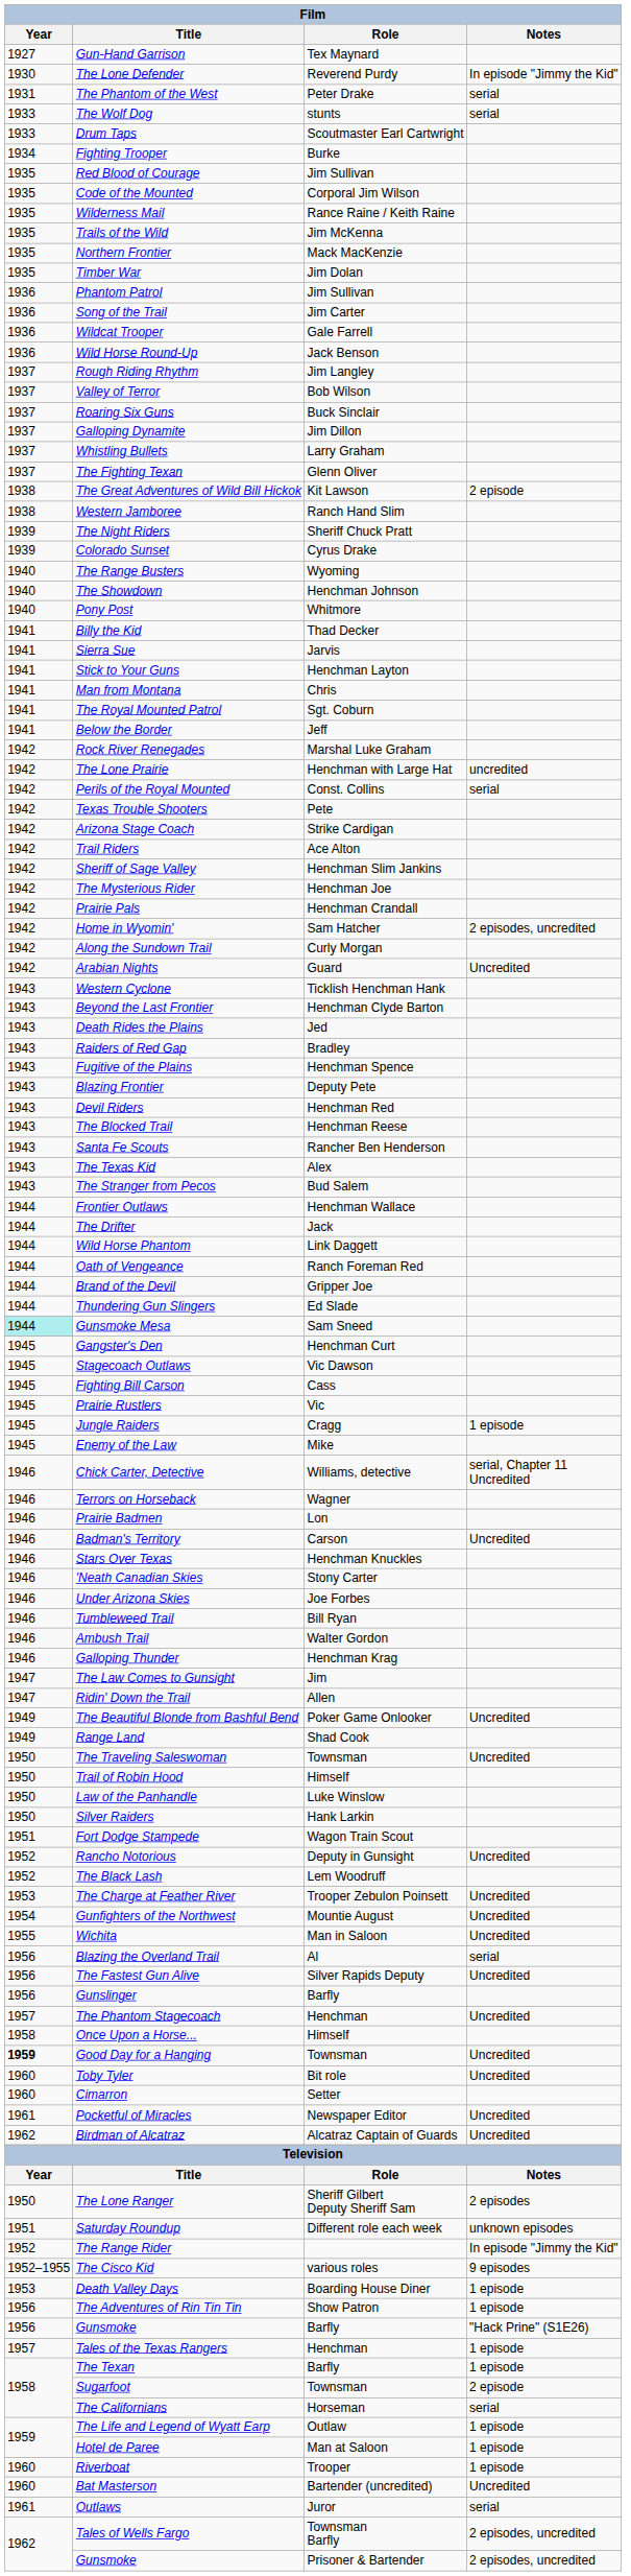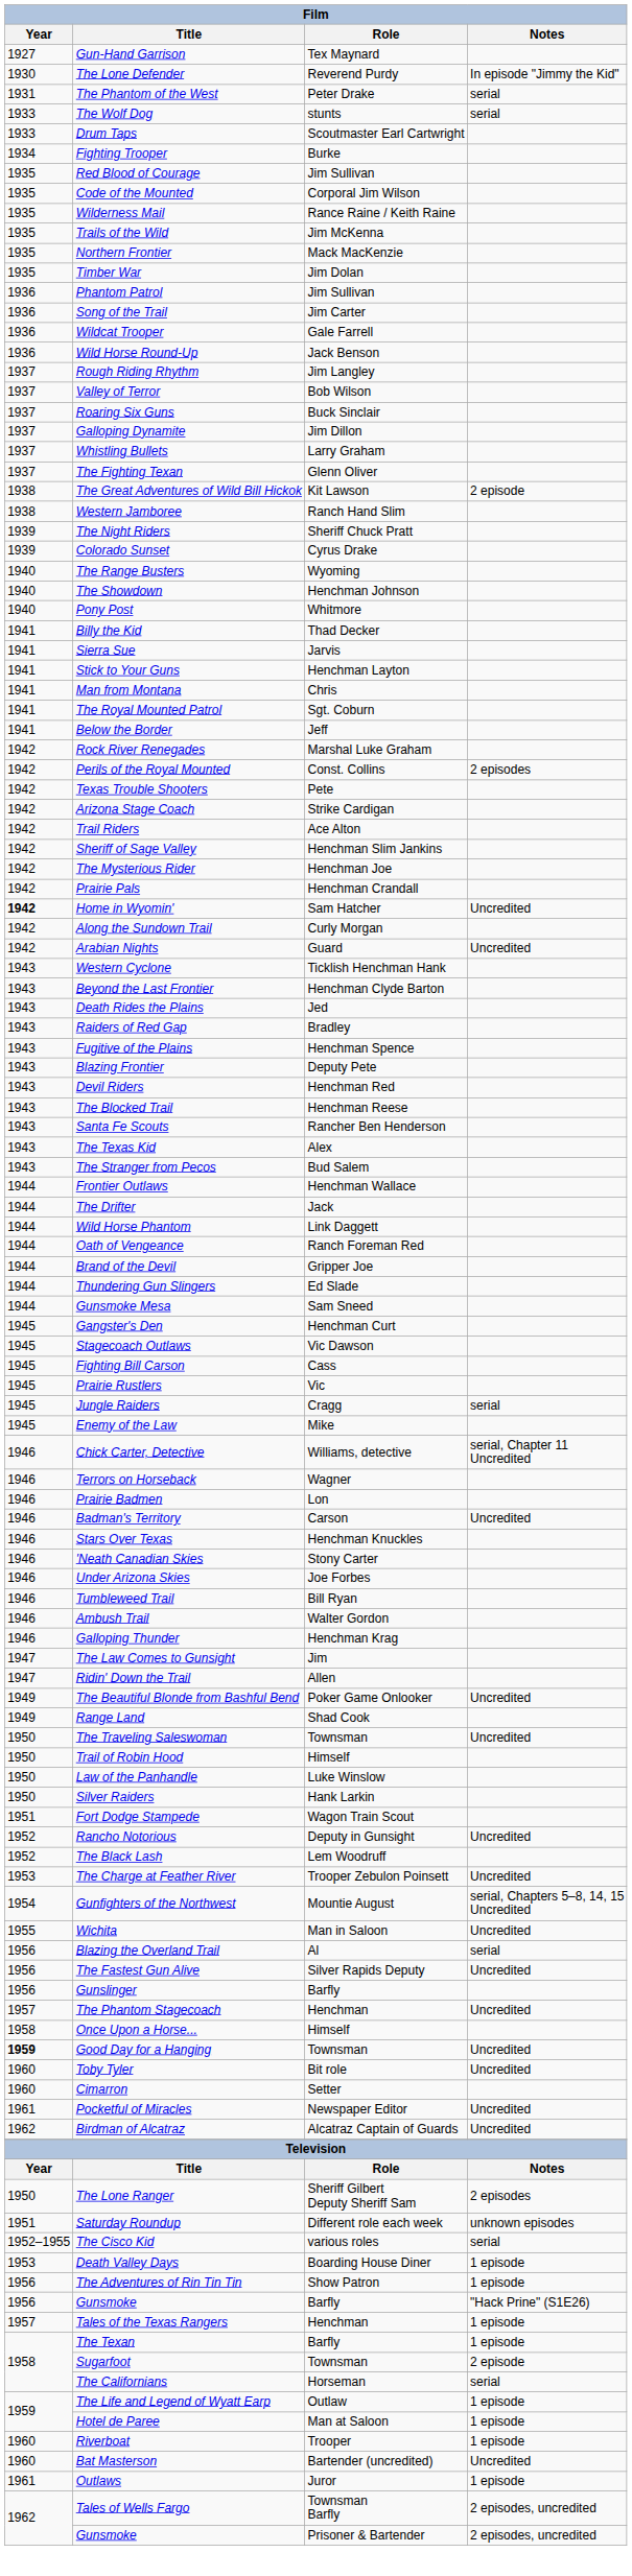 <table class="wikitable">
 <tr>
 <th colspan="4" style="background: LightSteelBlue;">Film</th>
 </tr>
 <tr>
 <th>Year</th>
 <th>Title</th>
 <th>Role</th>
 <th>Notes</th>
 </tr>
 <tr>
 <td>1927</td>
 <td><em><a href='#'>Gun-Hand Garrison</a></em></td>
 <td>Tex Maynard</td>
 <td></td>
 </tr>
 <tr>
 <td>1930</td>
 <td><em><a href='#'>The Lone Defender</a></em></td>
 <td>Reverend Purdy</td>
 <td>In episode "Jimmy the Kid"</td>
 </tr>
 <tr>
 <td>1931</td>
 <td><em><a href='#'>The Phantom of the West</a></em></td>
 <td>Peter Drake</td>
 <td>serial</td>
 </tr>
 <tr>
 <td>1933</td>
 <td><em><a href='#'>The Wolf Dog</a></em></td>
 <td>stunts</td>
 <td>serial</td>
 </tr>
 <tr>
 <td>1933</td>
 <td><em><a href='#'>Drum Taps</a></em></td>
 <td>Scoutmaster Earl Cartwright</td>
 <td></td>
 </tr>
 <tr>
 <td>1934</td>
 <td><em><a href='#'>Fighting Trooper</a></em></td>
 <td>Burke</td>
 <td></td>
 </tr>
 <tr>
 <td>1935</td>
 <td><em><a href='#'>Red Blood of Courage</a></em></td>
 <td>Jim Sullivan</td>
 <td></td>
 </tr>
 <tr>
 <td>1935</td>
 <td><em><a href='#'>Code of the Mounted</a></em></td>
 <td>Corporal Jim Wilson</td>
 <td></td>
 </tr>
 <tr>
 <td>1935</td>
 <td><em><a href='#'>Wilderness Mail</a></em></td>
 <td>Rance Raine / Keith Raine</td>
 <td></td>
 </tr>
 <tr>
 <td>1935</td>
 <td><em><a href='#'>Trails of the Wild</a></em></td>
 <td>Jim McKenna</td>
 <td></td>
 </tr>
 <tr>
 <td>1935</td>
 <td><em><a href='#'>Northern Frontier</a></em></td>
 <td>Mack MacKenzie</td>
 <td></td>
 </tr>
 <tr>
 <td>1935</td>
 <td><em><a href='#'>Timber War</a></em></td>
 <td>Jim Dolan</td>
 <td></td>
 </tr>
 <tr>
 <td>1936</td>
 <td><em><a href='#'>Phantom Patrol</a></em></td>
 <td>Jim Sullivan</td>
 <td></td>
 </tr>
 <tr>
 <td>1936</td>
 <td><em><a href='#'>Song of the Trail</a></em></td>
 <td>Jim Carter</td>
 <td></td>
 </tr>
 <tr>
 <td>1936</td>
 <td><em><a href='#'>Wildcat Trooper</a></em></td>
 <td>Gale Farrell</td>
 <td></td>
 </tr>
 <tr>
 <td>1936</td>
 <td><em><a href='#'>Wild Horse Round-Up</a></em></td>
 <td>Jack Benson</td>
 <td></td>
 </tr>
 <tr>
 <td>1937</td>
 <td><em><a href='#'>Rough Riding Rhythm</a></em></td>
 <td>Jim Langley</td>
 <td></td>
 </tr>
 <tr>
 <td>1937</td>
 <td><em><a href='#'>Valley of Terror</a></em></td>
 <td>Bob Wilson</td>
 <td></td>
 </tr>
 <tr>
 <td>1937</td>
 <td><em><a href='#'>Roaring Six Guns</a></em></td>
 <td>Buck Sinclair</td>
 <td></td>
 </tr>
 <tr>
 <td>1937</td>
 <td><em><a href='#'>Galloping Dynamite</a></em></td>
 <td>Jim Dillon</td>
 <td></td>
 </tr>
 <tr>
 <td>1937</td>
 <td><em><a href='#'>Whistling Bullets</a></em></td>
 <td>Larry Graham</td>
 <td></td>
 </tr>
 <tr>
 <td>1937</td>
 <td><em><a href='#'>The Fighting Texan</a></em></td>
 <td>Glenn Oliver</td>
 <td></td>
 </tr>
 <tr>
 <td>1938</td>
 <td><em><a href='#'>The Great Adventures of Wild Bill Hickok</a></em></td>
 <td>Kit Lawson</td>
 <td>2 episode</td>
 </tr>
 <tr>
 <td>1938</td>
 <td><em><a href='#'>Western Jamboree</a></em></td>
 <td>Ranch Hand Slim</td>
 <td></td>
 </tr>
 <tr>
 <td>1939</td>
 <td><em><a href='#'>The Night Riders</a></em></td>
 <td>Sheriff Chuck Pratt</td>
 <td></td>
 </tr>
 <tr>
 <td>1939</td>
 <td><em><a href='#'>Colorado Sunset</a></em></td>
 <td>Cyrus Drake</td>
 <td></td>
 </tr>
 <tr>
 <td>1940</td>
 <td><em><a href='#'>The Range Busters</a></em></td>
 <td>Wyoming</td>
 <td></td>
 </tr>
 <tr>
 <td>1940</td>
 <td><em><a href='#'>The Showdown</a></em></td>
 <td>Henchman Johnson</td>
 <td></td>
 </tr>
 <tr>
 <td>1940</td>
 <td><em><a href='#'>Pony Post</a></em></td>
 <td>Whitmore</td>
 <td></td>
 </tr>
 <tr>
 <td>1941</td>
 <td><em><a href='#'>Billy the Kid</a></em></td>
 <td>Thad Decker</td>
 <td></td>
 </tr>
 <tr>
 <td>1941</td>
 <td><em><a href='#'>Sierra Sue</a></em></td>
 <td>Jarvis</td>
 <td></td>
 </tr>
 <tr>
 <td>1941</td>
 <td><em><a href='#'>Stick to Your Guns</a></em></td>
 <td>Henchman Layton</td>
 <td></td>
 </tr>
 <tr>
 <td>1941</td>
 <td><em><a href='#'>Man from Montana</a></em></td>
 <td>Chris</td>
 <td></td>
 </tr>
 <tr>
 <td>1941</td>
 <td><em><a href='#'>The Royal Mounted Patrol</a></em></td>
 <td>Sgt. Coburn</td>
 <td></td>
 </tr>
 <tr>
 <td>1941</td>
 <td><em><a href='#'>Below the Border</a></em></td>
 <td>Jeff</td>
 <td></td>
 </tr>
 <tr>
 <td>1942</td>
 <td><em><a href='#'>Rock River Renegades</a></em></td>
 <td>Marshal Luke Graham</td>
 <td></td>
 </tr>
 <tr>
 <td>1942</td>
-<td><em><a href='#'>The Lone Prairie</a></em></td>
-<td>Henchman with Large Hat</td>
-<td>uncredited</td>
-</tr>
-<tr>
-<td>1942</td>
 <td><em><a href='#'>Perils of the Royal Mounted</a></em></td>
 <td>Const. Collins</td>
-<td>serial</td>
+<td>2 episodes</td>
 </tr>
 <tr>
 <td>1942</td>
 <td><em><a href='#'>Texas Trouble Shooters</a></em></td>
 <td>Pete</td>
 <td></td>
 </tr>
 <tr>
 <td>1942</td>
 <td><em><a href='#'>Arizona Stage Coach</a></em></td>
 <td>Strike Cardigan</td>
 <td></td>
 </tr>
 <tr>
 <td>1942</td>
 <td><em><a href='#'>Trail Riders</a></em></td>
 <td>Ace Alton</td>
 <td></td>
 </tr>
 <tr>
 <td>1942</td>
 <td><em><a href='#'>Sheriff of Sage Valley</a></em></td>
 <td>Henchman Slim Jankins</td>
 <td></td>
 </tr>
 <tr>
 <td>1942</td>
 <td><em><a href='#'>The Mysterious Rider</a></em></td>
 <td>Henchman Joe</td>
 <td></td>
 </tr>
 <tr>
 <td>1942</td>
 <td><em><a href='#'>Prairie Pals</a></em></td>
 <td>Henchman Crandall</td>
 <td></td>
 </tr>
 <tr>
-<td>1942</td>
+<td><strong>1942</strong></td>
 <td><em><a href='#'>Home in Wyomin'</a></em></td>
 <td>Sam Hatcher</td>
-<td>2 episodes, uncredited</td>
+<td>Uncredited</td>
 </tr>
 <tr>
 <td>1942</td>
 <td><em><a href='#'>Along the Sundown Trail</a></em></td>
 <td>Curly Morgan</td>
 <td></td>
 </tr>
 <tr>
 <td>1942</td>
 <td><em><a href='#'>Arabian Nights</a></em></td>
 <td>Guard</td>
 <td>Uncredited</td>
 </tr>
 <tr>
 <td>1943</td>
 <td><em><a href='#'>Western Cyclone</a></em></td>
 <td>Ticklish Henchman Hank</td>
 <td></td>
 </tr>
 <tr>
 <td>1943</td>
 <td><em><a href='#'>Beyond the Last Frontier</a></em></td>
 <td>Henchman Clyde Barton</td>
 <td></td>
 </tr>
 <tr>
 <td>1943</td>
 <td><em><a href='#'>Death Rides the Plains</a></em></td>
 <td>Jed</td>
 <td></td>
 </tr>
 <tr>
 <td>1943</td>
 <td><em><a href='#'>Raiders of Red Gap</a></em></td>
 <td>Bradley</td>
 <td></td>
 </tr>
 <tr>
 <td>1943</td>
 <td><em><a href='#'>Fugitive of the Plains</a></em></td>
 <td>Henchman Spence</td>
 <td></td>
 </tr>
 <tr>
 <td>1943</td>
 <td><em><a href='#'>Blazing Frontier</a></em></td>
 <td>Deputy Pete</td>
 <td></td>
 </tr>
 <tr>
 <td>1943</td>
 <td><em><a href='#'>Devil Riders</a></em></td>
 <td>Henchman Red</td>
 <td></td>
 </tr>
 <tr>
 <td>1943</td>
 <td><em><a href='#'>The Blocked Trail</a></em></td>
 <td>Henchman Reese</td>
 <td></td>
 </tr>
 <tr>
 <td>1943</td>
 <td><em><a href='#'>Santa Fe Scouts</a></em></td>
 <td>Rancher Ben Henderson</td>
 <td></td>
 </tr>
 <tr>
 <td>1943</td>
 <td><em><a href='#'>The Texas Kid</a></em></td>
 <td>Alex</td>
 <td></td>
 </tr>
 <tr>
 <td>1943</td>
 <td><em><a href='#'>The Stranger from Pecos</a></em></td>
 <td>Bud Salem</td>
 <td></td>
 </tr>
 <tr>
 <td>1944</td>
 <td><em><a href='#'>Frontier Outlaws</a></em></td>
 <td>Henchman Wallace</td>
 <td></td>
 </tr>
 <tr>
 <td>1944</td>
 <td><em><a href='#'>The Drifter</a></em></td>
 <td>Jack</td>
 <td></td>
 </tr>
 <tr>
 <td>1944</td>
 <td><em><a href='#'>Wild Horse Phantom</a></em></td>
 <td>Link Daggett</td>
 <td></td>
 </tr>
 <tr>
 <td>1944</td>
 <td><em><a href='#'>Oath of Vengeance</a></em></td>
 <td>Ranch Foreman Red</td>
 <td></td>
 </tr>
 <tr>
 <td>1944</td>
 <td><em><a href='#'>Brand of the Devil</a></em></td>
 <td>Gripper Joe</td>
 <td></td>
 </tr>
 <tr>
 <td>1944</td>
 <td><em><a href='#'>Thundering Gun Slingers</a></em></td>
 <td>Ed Slade</td>
 <td></td>
 </tr>
 <tr>
-<td style="background: paleturquoise;">1944</td>
+<td>1944</td>
 <td><em><a href='#'>Gunsmoke Mesa</a></em></td>
 <td>Sam Sneed</td>
 <td></td>
 </tr>
 <tr>
 <td>1945</td>
 <td><em><a href='#'>Gangster's Den</a></em></td>
 <td>Henchman Curt</td>
 <td></td>
 </tr>
 <tr>
 <td>1945</td>
 <td><em><a href='#'>Stagecoach Outlaws</a></em></td>
 <td>Vic Dawson</td>
 <td></td>
 </tr>
 <tr>
 <td>1945</td>
 <td><em><a href='#'>Fighting Bill Carson</a></em></td>
 <td>Cass</td>
 <td></td>
 </tr>
 <tr>
 <td>1945</td>
 <td><em><a href='#'>Prairie Rustlers</a></em></td>
 <td>Vic</td>
 <td></td>
 </tr>
 <tr>
 <td>1945</td>
 <td><em><a href='#'>Jungle Raiders</a></em></td>
 <td>Cragg</td>
-<td>1 episode</td>
+<td>serial</td>
 </tr>
 <tr>
 <td>1945</td>
 <td><em><a href='#'>Enemy of the Law</a></em></td>
 <td>Mike</td>
 <td></td>
 </tr>
 <tr>
 <td>1946</td>
 <td><em><a href='#'>Chick Carter, Detective</a></em></td>
 <td>Williams, detective</td>
 <td>serial, Chapter 11<br>Uncredited</td>
 </tr>
 <tr>
 <td>1946</td>
 <td><em><a href='#'>Terrors on Horseback</a></em></td>
 <td>Wagner</td>
 <td></td>
 </tr>
 <tr>
 <td>1946</td>
 <td><em><a href='#'>Prairie Badmen</a></em></td>
 <td>Lon</td>
 <td></td>
 </tr>
 <tr>
 <td>1946</td>
 <td><em><a href='#'>Badman's Territory</a></em></td>
 <td>Carson</td>
 <td>Uncredited</td>
 </tr>
 <tr>
 <td>1946</td>
 <td><em><a href='#'>Stars Over Texas</a></em></td>
 <td>Henchman Knuckles</td>
 <td></td>
 </tr>
 <tr>
 <td>1946</td>
 <td><em><a href='#'>'Neath Canadian Skies</a></em></td>
 <td>Stony Carter</td>
 <td></td>
 </tr>
 <tr>
 <td>1946</td>
 <td><em><a href='#'>Under Arizona Skies</a></em></td>
 <td>Joe Forbes</td>
 <td></td>
 </tr>
 <tr>
 <td>1946</td>
 <td><em><a href='#'>Tumbleweed Trail</a></em></td>
 <td>Bill Ryan</td>
 <td></td>
 </tr>
 <tr>
 <td>1946</td>
 <td><em><a href='#'>Ambush Trail</a></em></td>
 <td>Walter Gordon</td>
 <td></td>
 </tr>
 <tr>
 <td>1946</td>
 <td><em><a href='#'>Galloping Thunder</a></em></td>
 <td>Henchman Krag</td>
 <td></td>
 </tr>
 <tr>
 <td>1947</td>
 <td><em><a href='#'>The Law Comes to Gunsight</a></em></td>
 <td>Jim</td>
 <td></td>
 </tr>
 <tr>
 <td>1947</td>
 <td><em><a href='#'>Ridin' Down the Trail</a></em></td>
 <td>Allen</td>
 <td></td>
 </tr>
 <tr>
 <td>1949</td>
 <td><em><a href='#'>The Beautiful Blonde from Bashful Bend</a></em></td>
 <td>Poker Game Onlooker</td>
 <td>Uncredited</td>
 </tr>
 <tr>
 <td>1949</td>
 <td><em><a href='#'>Range Land</a></em></td>
 <td>Shad Cook</td>
 <td></td>
 </tr>
 <tr>
 <td>1950</td>
 <td><em><a href='#'>The Traveling Saleswoman</a></em></td>
 <td>Townsman</td>
 <td>Uncredited</td>
 </tr>
 <tr>
 <td>1950</td>
 <td><em><a href='#'>Trail of Robin Hood</a></em></td>
 <td>Himself</td>
 <td></td>
 </tr>
 <tr>
 <td>1950</td>
 <td><em><a href='#'>Law of the Panhandle</a></em></td>
 <td>Luke Winslow</td>
 <td></td>
 </tr>
 <tr>
 <td>1950</td>
 <td><em><a href='#'>Silver Raiders</a></em></td>
 <td>Hank Larkin</td>
 <td></td>
 </tr>
 <tr>
 <td>1951</td>
 <td><em><a href='#'>Fort Dodge Stampede</a></em></td>
 <td>Wagon Train Scout</td>
 <td></td>
 </tr>
 <tr>
 <td>1952</td>
 <td><em><a href='#'>Rancho Notorious</a></em></td>
 <td>Deputy in Gunsight</td>
 <td>Uncredited</td>
 </tr>
 <tr>
 <td>1952</td>
 <td><em><a href='#'>The Black Lash</a></em></td>
 <td>Lem Woodruff</td>
 <td></td>
 </tr>
 <tr>
 <td>1953</td>
 <td><em><a href='#'>The Charge at Feather River</a></em></td>
 <td>Trooper Zebulon Poinsett</td>
 <td>Uncredited</td>
 </tr>
 <tr>
 <td>1954</td>
 <td><em><a href='#'>Gunfighters of the Northwest</a></em></td>
 <td>Mountie August</td>
-<td>Uncredited</td>
+<td>serial, Chapters 5–8, 14, 15<br>Uncredited</td>
 </tr>
 <tr>
 <td>1955</td>
 <td><em><a href='#'>Wichita</a></em></td>
 <td>Man in Saloon</td>
 <td>Uncredited</td>
 </tr>
 <tr>
 <td>1956</td>
 <td><em><a href='#'>Blazing the Overland Trail</a></em></td>
 <td>Al</td>
 <td>serial</td>
 </tr>
 <tr>
 <td>1956</td>
 <td><em><a href='#'>The Fastest Gun Alive</a></em></td>
 <td>Silver Rapids Deputy</td>
 <td>Uncredited</td>
 </tr>
 <tr>
 <td>1956</td>
 <td><em><a href='#'>Gunslinger</a></em></td>
 <td>Barfly</td>
 <td></td>
 </tr>
 <tr>
 <td>1957</td>
 <td><em><a href='#'>The Phantom Stagecoach</a></em></td>
 <td>Henchman</td>
 <td>Uncredited</td>
 </tr>
 <tr>
 <td>1958</td>
 <td><em><a href='#'>Once Upon a Horse...</a></em></td>
 <td>Himself</td>
 <td></td>
 </tr>
 <tr>
 <td><strong>1959</strong></td>
 <td><em><a href='#'>Good Day for a Hanging</a></em></td>
 <td>Townsman</td>
 <td>Uncredited</td>
 </tr>
 <tr>
 <td>1960</td>
 <td><em><a href='#'>Toby Tyler</a></em></td>
 <td>Bit role</td>
 <td>Uncredited</td>
 </tr>
 <tr>
 <td>1960</td>
 <td><em><a href='#'>Cimarron</a></em></td>
 <td>Setter</td>
 <td></td>
 </tr>
 <tr>
 <td>1961</td>
 <td><em><a href='#'>Pocketful of Miracles</a></em></td>
 <td>Newspaper Editor</td>
 <td>Uncredited</td>
 </tr>
 <tr>
 <td>1962</td>
 <td><em><a href='#'>Birdman of Alcatraz</a></em></td>
 <td>Alcatraz Captain of Guards</td>
 <td>Uncredited</td>
 </tr>
 <tr>
 </tr>
 <tr>
 <th colspan="4" style="background: LightSteelBlue;">Television</th>
 </tr>
 <tr>
 <th>Year</th>
 <th>Title</th>
 <th>Role</th>
 <th>Notes</th>
 </tr>
 <tr>
 <td>1950</td>
 <td><em><a href='#'>The Lone Ranger</a></em></td>
 <td>Sheriff Gilbert<br>Deputy Sheriff Sam</td>
 <td>2 episodes</td>
 </tr>
 <tr>
 <td>1951</td>
 <td><em><a href='#'>Saturday Roundup</a></em></td>
 <td>Different role each week</td>
 <td>unknown episodes</td>
 </tr>
 <tr>
-<td>1952</td>
-<td><em><a href='#'>The Range Rider</a></em></td>
-<td></td>
-<td>In episode "Jimmy the Kid"</td>
-</tr>
-<tr>
 <td>1952–1955</td>
 <td><em><a href='#'>The Cisco Kid</a></em></td>
 <td>various roles</td>
-<td>9 episodes</td>
+<td>serial</td>
 </tr>
 <tr>
 <td>1953</td>
 <td><em><a href='#'>Death Valley Days</a></em></td>
 <td>Boarding House Diner</td>
 <td>1 episode</td>
 </tr>
 <tr>
 <td>1956</td>
 <td><em><a href='#'>The Adventures of Rin Tin Tin</a></em></td>
 <td>Show Patron</td>
 <td>1 episode</td>
 </tr>
 <tr>
 <td>1956</td>
 <td><em><a href='#'>Gunsmoke</a></em></td>
 <td>Barfly</td>
 <td>"Hack Prine" (S1E26)</td>
 </tr>
 <tr>
 <td>1957</td>
 <td><em><a href='#'>Tales of the Texas Rangers</a></em></td>
 <td>Henchman</td>
 <td>1 episode</td>
 </tr>
 <tr>
 <td rowspan=3>1958</td>
 <td><em><a href='#'>The Texan</a></em></td>
 <td>Barfly</td>
 <td>1 episode</td>
 </tr>
 <tr>
 <td><em><a href='#'>Sugarfoot</a></em></td>
 <td>Townsman</td>
 <td>2 episode</td>
 </tr>
 <tr>
 <td><em><a href='#'>The Californians</a></em></td>
 <td>Horseman</td>
 <td>serial</td>
 </tr>
 <tr>
 <td rowspan=2>1959</td>
 <td><em><a href='#'>The Life and Legend of Wyatt Earp</a></em></td>
 <td>Outlaw</td>
 <td>1 episode</td>
 </tr>
 <tr>
 <td><em><a href='#'>Hotel de Paree</a></em></td>
 <td>Man at Saloon</td>
 <td>1 episode</td>
 </tr>
 <tr>
 <td>1960</td>
 <td><em><a href='#'>Riverboat</a></em></td>
 <td>Trooper</td>
 <td>1 episode</td>
 </tr>
 <tr>
 <td>1960</td>
 <td><em><a href='#'>Bat Masterson</a></em></td>
 <td>Bartender (uncredited)</td>
 <td>Uncredited</td>
 </tr>
 <tr>
 <td>1961</td>
 <td><em><a href='#'>Outlaws</a></em></td>
 <td>Juror</td>
-<td>serial</td>
+<td>1 episode</td>
 </tr>
 <tr>
 <td rowspan=2>1962</td>
 <td><em><a href='#'>Tales of Wells Fargo</a></em></td>
 <td>Townsman<br>Barfly</td>
 <td>2 episodes, uncredited</td>
 </tr>
 <tr>
 <td><em><a href='#'>Gunsmoke</a></em></td>
 <td>Prisoner & Bartender</td>
 <td>2 episodes, uncredited</td>
 </tr>
 </table>
